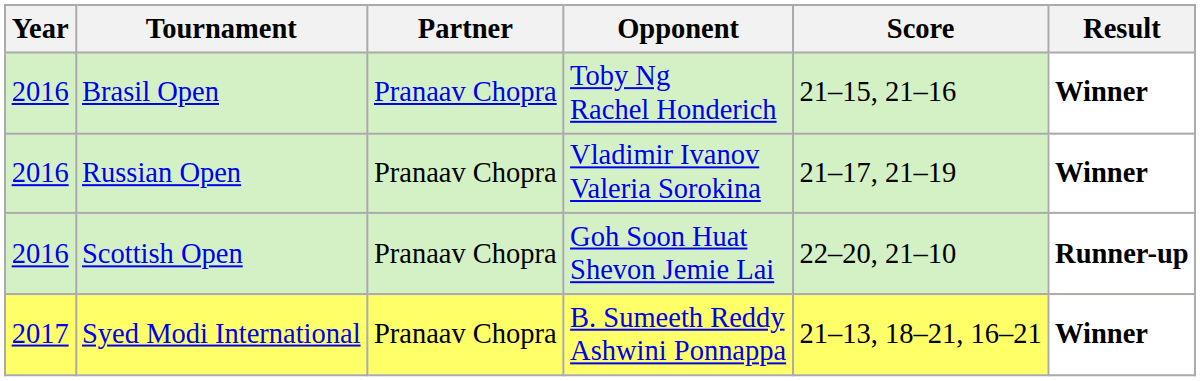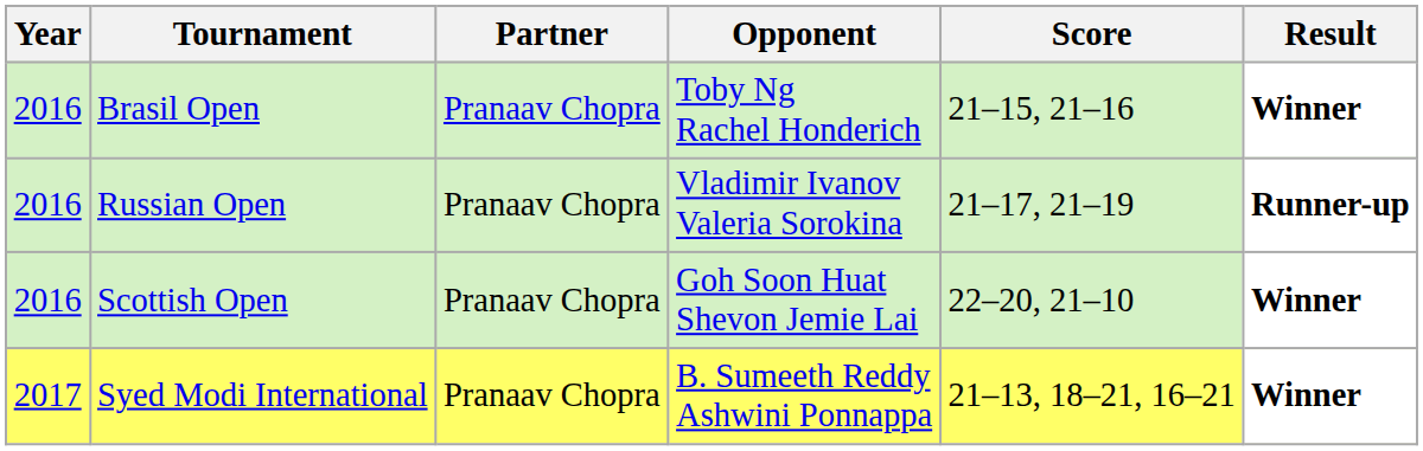 <table class="sortable wikitable" style="font-size: 90%;">
 <tr>
 <th>Year</th>
 <th>Tournament</th>
 <th>Partner</th>
 <th>Opponent</th>
 <th>Score</th>
 <th>Result</th>
 </tr>
 <tr style="background:#D4F1C5">
 <td align="center"><a href='#'>2016</a></td>
 <td align="left"><a href='#'>Brasil Open</a></td>
 <td align="left"> <a href='#'>Pranaav Chopra</a></td>
 <td align="left"> <a href='#'>Toby Ng</a><br> <a href='#'>Rachel Honderich</a></td>
 <td align="left">21–15, 21–16</td>
 <td style="text-align:left; background:white"> <strong>Winner</strong></td>
 </tr>
 <tr style="background:#D4F1C5">
 <td align="center"><a href='#'>2016</a></td>
 <td align="left"><a href='#'>Russian Open</a></td>
 <td align="left"> Pranaav Chopra</td>
 <td align="left"> <a href='#'>Vladimir Ivanov</a><br> <a href='#'>Valeria Sorokina</a></td>
 <td align="left">21–17, 21–19</td>
-<td style="text-align:left; background:white"> <strong>Winner</strong></td>
+<td style="text-align:left; background:white"> <strong>Runner-up</strong></td>
 </tr>
 <tr style="background:#D4F1C5">
 <td align="center"><a href='#'>2016</a></td>
 <td align="left"><a href='#'>Scottish Open</a></td>
 <td align="left"> Pranaav Chopra</td>
 <td align="left"> <a href='#'>Goh Soon Huat</a><br> <a href='#'>Shevon Jemie Lai</a></td>
 <td align="left">22–20, 21–10</td>
-<td style="text-align:left; background:white"> <strong>Runner-up</strong></td>
+<td style="text-align:left; background:white"> <strong>Winner</strong></td>
 </tr>
 <tr style="background:#FFFF67">
 <td align="center"><a href='#'>2017</a></td>
 <td align="left"><a href='#'>Syed Modi International</a></td>
 <td align="left"> Pranaav Chopra</td>
 <td align="left"> <a href='#'>B. Sumeeth Reddy</a><br> <a href='#'>Ashwini Ponnappa</a></td>
 <td align="left">21–13, 18–21, 16–21</td>
 <td style="text-align:left; background:white"> <strong>Winner</strong></td>
 </tr>
 </table>
